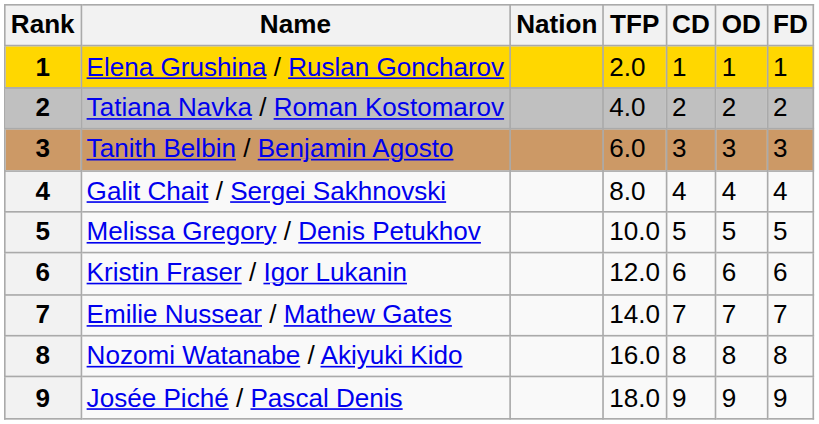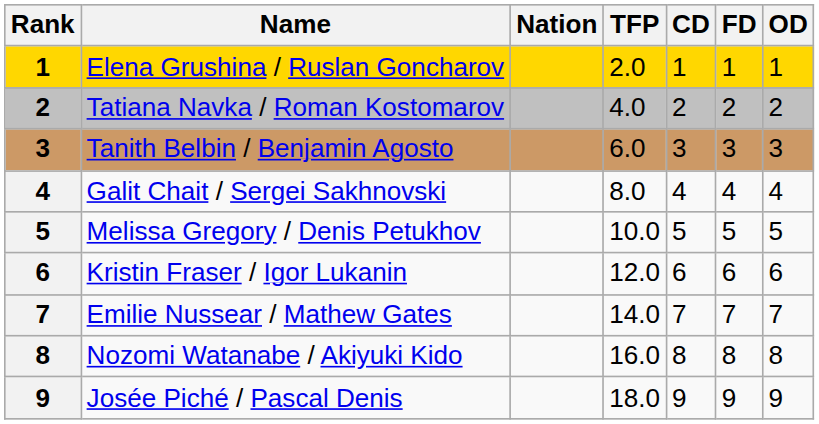 <table class="wikitable">
 <tr>
 <th>Rank</th>
 <th>Name</th>
 <th>Nation</th>
 <th>TFP</th>
 <th>CD</th>
+<th>FD</th>
 <th>OD</th>
-<th>FD</th>
 </tr>
 <tr bgcolor="gold">
 <td align="center"><strong>1</strong></td>
 <td><a href='#'>Elena Grushina</a> / <a href='#'>Ruslan Goncharov</a></td>
 <td></td>
 <td>2.0</td>
 <td>1</td>
 <td>1</td>
 <td>1</td>
 </tr>
 <tr bgcolor="silver">
 <td align="center"><strong>2</strong></td>
 <td><a href='#'>Tatiana Navka</a> / <a href='#'>Roman Kostomarov</a></td>
 <td></td>
 <td>4.0</td>
 <td>2</td>
 <td>2</td>
 <td>2</td>
 </tr>
 <tr bgcolor="cc9966">
 <td align="center"><strong>3</strong></td>
 <td><a href='#'>Tanith Belbin</a> / <a href='#'>Benjamin Agosto</a></td>
 <td></td>
 <td>6.0</td>
 <td>3</td>
 <td>3</td>
 <td>3</td>
 </tr>
 <tr>
 <th>4</th>
 <td><a href='#'>Galit Chait</a> / <a href='#'>Sergei Sakhnovski</a></td>
 <td></td>
 <td>8.0</td>
 <td>4</td>
 <td>4</td>
 <td>4</td>
 </tr>
 <tr>
 <th>5</th>
 <td><a href='#'>Melissa Gregory</a> / <a href='#'>Denis Petukhov</a></td>
 <td></td>
 <td>10.0</td>
 <td>5</td>
 <td>5</td>
 <td>5</td>
 </tr>
 <tr>
 <th>6</th>
 <td><a href='#'>Kristin Fraser</a> / <a href='#'>Igor Lukanin</a></td>
 <td></td>
 <td>12.0</td>
 <td>6</td>
 <td>6</td>
 <td>6</td>
 </tr>
 <tr>
 <th>7</th>
 <td><a href='#'>Emilie Nussear</a> / <a href='#'>Mathew Gates</a></td>
 <td></td>
 <td>14.0</td>
 <td>7</td>
 <td>7</td>
 <td>7</td>
 </tr>
 <tr>
 <th>8</th>
 <td><a href='#'>Nozomi Watanabe</a> / <a href='#'>Akiyuki Kido</a></td>
 <td></td>
 <td>16.0</td>
 <td>8</td>
 <td>8</td>
 <td>8</td>
 </tr>
 <tr>
 <th>9</th>
 <td><a href='#'>Josée Piché</a> / <a href='#'>Pascal Denis</a></td>
 <td></td>
 <td>18.0</td>
 <td>9</td>
 <td>9</td>
 <td>9</td>
 </tr>
 </table>
